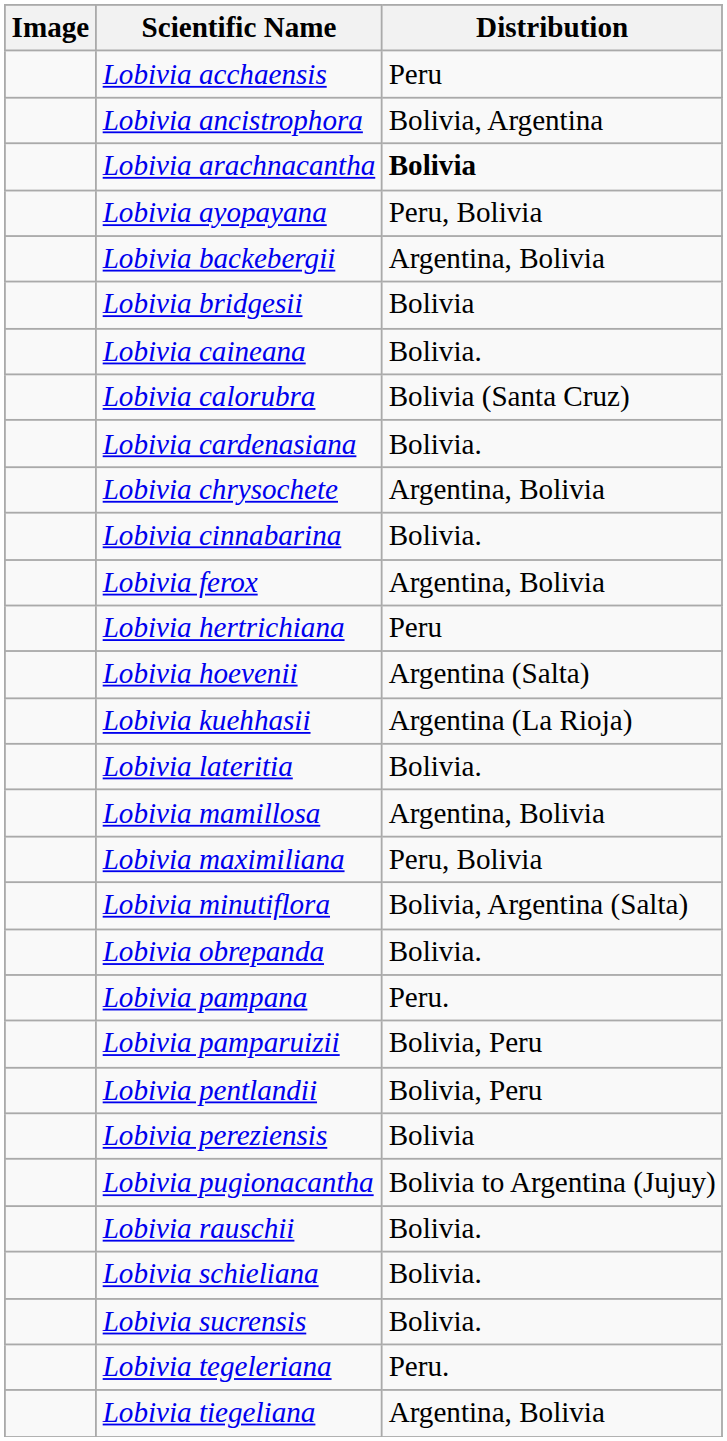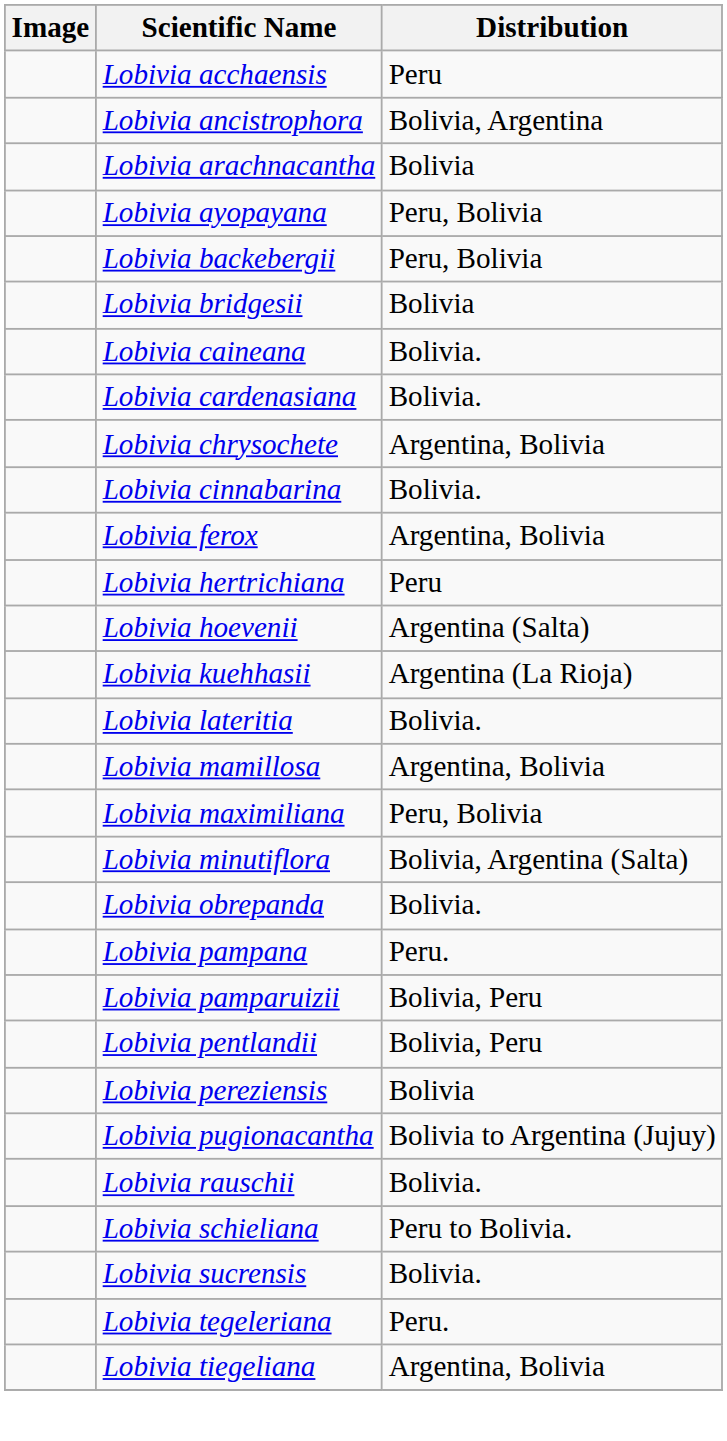 <table class="wikitable">
 <tr>
 <th>Image</th>
 <th>Scientific Name</th>
 <th>Distribution</th>
 </tr>
 <tr>
 <td></td>
 <td><em><a href='#'>Lobivia acchaensis</a></em> </td>
 <td>Peru</td>
 </tr>
 <tr>
 <td></td>
 <td><em><a href='#'>Lobivia ancistrophora</a></em> </td>
 <td>Bolivia, Argentina</td>
 </tr>
 <tr>
 <td></td>
 <td><em><a href='#'>Lobivia arachnacantha</a></em> </td>
-<td><strong>Bolivia</strong></td>
+<td>Bolivia</td>
 </tr>
 <tr>
 <td></td>
 <td><em><a href='#'>Lobivia ayopayana</a></em> </td>
 <td>Peru, Bolivia</td>
 </tr>
 <tr>
 <td></td>
 <td><em><a href='#'>Lobivia backebergii</a></em> </td>
-<td>Argentina, Bolivia</td>
+<td>Peru, Bolivia</td>
 </tr>
 <tr>
 <td></td>
 <td><em><a href='#'>Lobivia bridgesii</a></em> </td>
 <td>Bolivia</td>
 </tr>
 <tr>
 <td></td>
 <td><em><a href='#'>Lobivia caineana</a></em> </td>
 <td>Bolivia.</td>
-</tr>
-<tr>
-<td></td>
-<td><em><a href='#'>Lobivia calorubra</a></em> </td>
-<td>Bolivia (Santa Cruz)</td>
 </tr>
 <tr>
 <td></td>
 <td><em><a href='#'>Lobivia cardenasiana</a></em> </td>
 <td>Bolivia.</td>
 </tr>
 <tr>
 <td></td>
 <td><em><a href='#'>Lobivia chrysochete</a></em> </td>
 <td>Argentina, Bolivia</td>
 </tr>
 <tr>
 <td></td>
 <td><em><a href='#'>Lobivia cinnabarina</a></em> </td>
 <td>Bolivia.</td>
 </tr>
 <tr>
 <td></td>
 <td><em><a href='#'>Lobivia ferox</a></em> </td>
 <td>Argentina, Bolivia</td>
 </tr>
 <tr>
 <td></td>
 <td><em><a href='#'>Lobivia hertrichiana</a></em> </td>
 <td>Peru</td>
 </tr>
 <tr>
 <td></td>
 <td><em><a href='#'>Lobivia hoevenii</a></em> </td>
 <td>Argentina (Salta)</td>
 </tr>
 <tr>
 <td></td>
 <td><em><a href='#'>Lobivia kuehhasii</a></em> </td>
 <td>Argentina (La Rioja)</td>
 </tr>
 <tr>
 <td></td>
 <td><em><a href='#'>Lobivia lateritia</a></em> </td>
 <td>Bolivia.</td>
 </tr>
 <tr>
 <td></td>
 <td><em><a href='#'>Lobivia mamillosa</a></em> </td>
 <td>Argentina, Bolivia</td>
 </tr>
 <tr>
 <td></td>
 <td><em><a href='#'>Lobivia maximiliana</a></em> </td>
 <td>Peru, Bolivia</td>
 </tr>
 <tr>
 <td></td>
 <td><em><a href='#'>Lobivia minutiflora</a></em> </td>
 <td>Bolivia, Argentina (Salta)</td>
 </tr>
 <tr>
 <td></td>
 <td><em><a href='#'>Lobivia obrepanda</a></em> </td>
 <td>Bolivia.</td>
 </tr>
 <tr>
 <td></td>
 <td><em><a href='#'>Lobivia pampana</a></em> </td>
 <td>Peru.</td>
 </tr>
 <tr>
 <td></td>
 <td><em><a href='#'>Lobivia pamparuizii</a></em> </td>
 <td>Bolivia, Peru</td>
 </tr>
 <tr>
 <td></td>
 <td><em><a href='#'>Lobivia pentlandii</a></em> </td>
 <td>Bolivia, Peru</td>
 </tr>
 <tr>
 <td></td>
 <td><em><a href='#'>Lobivia pereziensis</a></em> </td>
 <td>Bolivia</td>
 </tr>
 <tr>
 <td></td>
 <td><em><a href='#'>Lobivia pugionacantha</a></em> </td>
 <td>Bolivia to Argentina (Jujuy)</td>
 </tr>
 <tr>
 <td></td>
 <td><em><a href='#'>Lobivia rauschii</a></em> </td>
 <td>Bolivia.</td>
 </tr>
 <tr>
 <td></td>
 <td><em><a href='#'>Lobivia schieliana</a></em> </td>
-<td>Bolivia.</td>
+<td>Peru to Bolivia.</td>
 </tr>
 <tr>
 <td></td>
 <td><em><a href='#'>Lobivia sucrensis</a></em> </td>
 <td>Bolivia.</td>
 </tr>
 <tr>
 <td></td>
 <td><em><a href='#'>Lobivia tegeleriana</a></em> </td>
 <td>Peru.</td>
 </tr>
 <tr>
 <td></td>
 <td><em><a href='#'>Lobivia tiegeliana</a></em> </td>
 <td>Argentina, Bolivia</td>
 </tr>
 <tr>
 </tr>
 </table>
